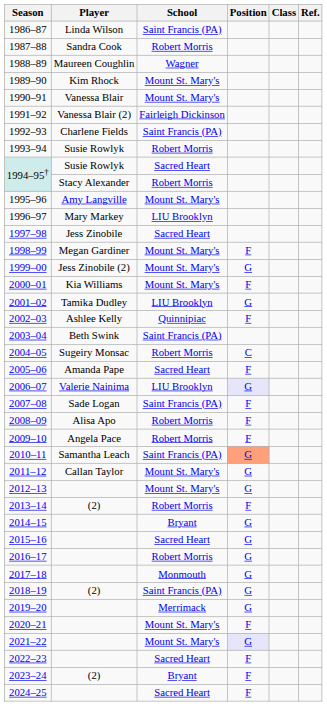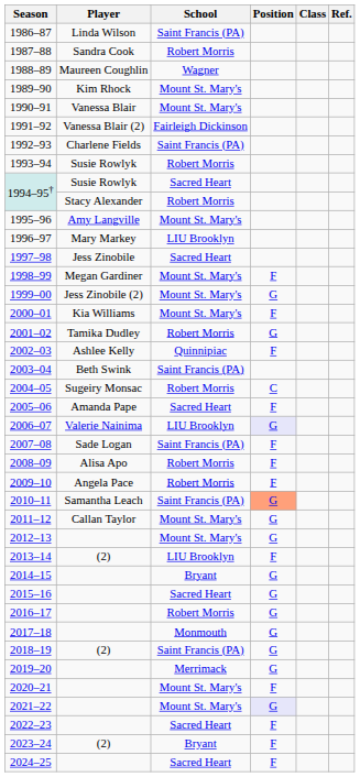 <table class="wikitable sortable" style="text-align:center;">
 <tr>
 <th>Season</th>
 <th>Player</th>
 <th>School</th>
 <th>Position</th>
 <th>Class</th>
 <th>Ref.</th>
 </tr>
 <tr>
 <td>1986–87</td>
 <td>Linda Wilson</td>
 <td><a href='#'>Saint Francis (PA)</a></td>
 <td></td>
 <td></td>
 <td></td>
 </tr>
 <tr>
 <td>1987–88</td>
 <td>Sandra Cook</td>
 <td><a href='#'>Robert Morris</a></td>
 <td></td>
 <td></td>
 <td></td>
 </tr>
 <tr>
 <td>1988–89</td>
 <td>Maureen Coughlin</td>
 <td><a href='#'>Wagner</a></td>
 <td></td>
 <td></td>
 <td></td>
 </tr>
 <tr>
 <td>1989–90</td>
 <td>Kim Rhock</td>
 <td><a href='#'>Mount St. Mary's</a></td>
 <td></td>
 <td></td>
 <td></td>
 </tr>
 <tr>
 <td>1990–91</td>
 <td>Vanessa Blair</td>
 <td><a href='#'>Mount St. Mary's</a></td>
 <td></td>
 <td></td>
 <td></td>
 </tr>
 <tr>
 <td>1991–92</td>
 <td>Vanessa Blair (2)</td>
 <td><a href='#'>Fairleigh Dickinson</a></td>
 <td></td>
 <td></td>
 <td></td>
 </tr>
 <tr>
 <td>1992–93</td>
 <td>Charlene Fields</td>
 <td><a href='#'>Saint Francis (PA)</a></td>
 <td></td>
 <td></td>
 <td></td>
 </tr>
 <tr>
 <td>1993–94</td>
 <td>Susie Rowlyk</td>
 <td><a href='#'>Robert Morris</a></td>
 <td></td>
 <td></td>
 <td></td>
 </tr>
 <tr>
 <td bgcolor="#cfecec" rowspan="2">1994–95<sup>†</sup></td>
 <td>Susie Rowlyk</td>
 <td><a href='#'>Sacred Heart</a></td>
 <td></td>
 <td></td>
 <td></td>
 </tr>
 <tr>
 <td>Stacy Alexander</td>
 <td><a href='#'>Robert Morris</a></td>
 <td></td>
 <td></td>
 <td></td>
 </tr>
 <tr>
 <td>1995–96</td>
 <td><a href='#'>Amy Langville</a></td>
 <td><a href='#'>Mount St. Mary's</a></td>
 <td></td>
 <td></td>
 <td></td>
 </tr>
 <tr>
 <td>1996–97</td>
 <td>Mary Markey</td>
 <td><a href='#'>LIU Brooklyn</a></td>
 <td></td>
 <td></td>
 <td></td>
 </tr>
 <tr>
 <td><a href='#'>1997–98</a></td>
 <td>Jess Zinobile</td>
 <td><a href='#'>Sacred Heart</a></td>
 <td></td>
 <td></td>
 <td></td>
 </tr>
 <tr>
 <td><a href='#'>1998–99</a></td>
 <td>Megan Gardiner</td>
 <td><a href='#'>Mount St. Mary's</a></td>
 <td><a href='#'>F</a></td>
 <td></td>
 <td></td>
 </tr>
 <tr>
 <td><a href='#'>1999–00</a></td>
 <td>Jess Zinobile (2)</td>
 <td><a href='#'>Mount St. Mary's</a></td>
 <td><a href='#'>G</a></td>
 <td></td>
 <td></td>
 </tr>
 <tr>
 <td><a href='#'>2000–01</a></td>
 <td>Kia Williams</td>
 <td><a href='#'>Mount St. Mary's</a></td>
 <td><a href='#'>F</a></td>
 <td></td>
 <td></td>
 </tr>
 <tr>
 <td><a href='#'>2001–02</a></td>
 <td>Tamika Dudley</td>
-<td><a href='#'>LIU Brooklyn</a></td>
+<td><a href='#'>Robert Morris</a></td>
 <td><a href='#'>G</a></td>
 <td></td>
 <td></td>
 </tr>
 <tr>
 <td><a href='#'>2002–03</a></td>
 <td>Ashlee Kelly</td>
 <td><a href='#'>Quinnipiac</a></td>
 <td><a href='#'>F</a></td>
 <td></td>
 <td></td>
 </tr>
 <tr>
 <td><a href='#'>2003–04</a></td>
 <td>Beth Swink</td>
 <td><a href='#'>Saint Francis (PA)</a></td>
 <td></td>
 <td></td>
 <td></td>
 </tr>
 <tr>
 <td><a href='#'>2004–05</a></td>
 <td>Sugeiry Monsac</td>
 <td><a href='#'>Robert Morris</a></td>
 <td><a href='#'>C</a></td>
 <td></td>
 <td></td>
 </tr>
 <tr>
 <td><a href='#'>2005–06</a></td>
 <td>Amanda Pape</td>
 <td><a href='#'>Sacred Heart</a></td>
 <td><a href='#'>F</a></td>
 <td></td>
 <td></td>
 </tr>
 <tr>
 <td><a href='#'>2006–07</a></td>
 <td><a href='#'>Valerie Nainima</a></td>
 <td><a href='#'>LIU Brooklyn</a></td>
 <td style="background: lavender;"><a href='#'>G</a></td>
 <td></td>
 <td></td>
 </tr>
 <tr>
 <td><a href='#'>2007–08</a></td>
 <td>Sade Logan</td>
 <td><a href='#'>Saint Francis (PA)</a></td>
 <td><a href='#'>F</a></td>
 <td></td>
 <td></td>
 </tr>
 <tr>
 <td><a href='#'>2008–09</a></td>
 <td>Alisa Apo</td>
 <td><a href='#'>Robert Morris</a></td>
 <td><a href='#'>F</a></td>
 <td></td>
 <td></td>
 </tr>
 <tr>
 <td><a href='#'>2009–10</a></td>
 <td>Angela Pace</td>
 <td><a href='#'>Robert Morris</a></td>
 <td><a href='#'>F</a></td>
 <td></td>
 <td></td>
 </tr>
 <tr>
 <td><a href='#'>2010–11</a></td>
 <td>Samantha Leach</td>
 <td><a href='#'>Saint Francis (PA)</a></td>
 <td style="background: lightsalmon;"><a href='#'>G</a></td>
 <td></td>
 <td></td>
 </tr>
 <tr>
 <td><a href='#'>2011–12</a></td>
 <td>Callan Taylor</td>
 <td><a href='#'>Mount St. Mary's</a></td>
 <td><a href='#'>G</a></td>
 <td></td>
 <td></td>
 </tr>
 <tr>
 <td><a href='#'>2012–13</a></td>
 <td></td>
 <td><a href='#'>Mount St. Mary's</a></td>
 <td><a href='#'>G</a></td>
 <td></td>
 <td></td>
 </tr>
 <tr>
 <td><a href='#'>2013–14</a></td>
 <td> (2)</td>
-<td><a href='#'>Robert Morris</a></td>
+<td><a href='#'>LIU Brooklyn</a></td>
 <td><a href='#'>F</a></td>
 <td></td>
 <td></td>
 </tr>
 <tr>
 <td><a href='#'>2014–15</a></td>
 <td></td>
 <td><a href='#'>Bryant</a></td>
 <td><a href='#'>G</a></td>
 <td></td>
 <td></td>
 </tr>
 <tr>
 <td><a href='#'>2015–16</a></td>
 <td></td>
 <td><a href='#'>Sacred Heart</a></td>
 <td><a href='#'>G</a></td>
 <td></td>
 <td></td>
 </tr>
 <tr>
 <td><a href='#'>2016–17</a></td>
 <td></td>
 <td><a href='#'>Robert Morris</a></td>
 <td><a href='#'>G</a></td>
 <td></td>
 <td></td>
 </tr>
 <tr>
 <td><a href='#'>2017–18</a></td>
 <td></td>
 <td><a href='#'>Monmouth</a></td>
 <td><a href='#'>G</a></td>
 <td></td>
 <td></td>
 </tr>
 <tr>
 <td><a href='#'>2018–19</a></td>
 <td> (2)</td>
 <td><a href='#'>Saint Francis (PA)</a></td>
 <td><a href='#'>G</a></td>
 <td></td>
 <td></td>
 </tr>
 <tr>
 <td><a href='#'>2019–20</a></td>
 <td></td>
 <td><a href='#'>Merrimack</a></td>
 <td><a href='#'>G</a></td>
 <td></td>
 <td></td>
 </tr>
 <tr>
 <td><a href='#'>2020–21</a></td>
 <td></td>
 <td><a href='#'>Mount St. Mary's</a></td>
 <td><a href='#'>F</a></td>
 <td></td>
 <td></td>
 </tr>
 <tr>
 <td><a href='#'>2021–22</a></td>
 <td></td>
 <td><a href='#'>Mount St. Mary's</a></td>
 <td style="background: lavender;"><a href='#'>G</a></td>
 <td></td>
 <td></td>
 </tr>
 <tr>
 <td><a href='#'>2022–23</a></td>
 <td></td>
 <td><a href='#'>Sacred Heart</a></td>
 <td><a href='#'>F</a></td>
 <td></td>
 <td></td>
 </tr>
 <tr>
 <td><a href='#'>2023–24</a></td>
 <td> (2)</td>
 <td><a href='#'>Bryant</a></td>
 <td><a href='#'>F</a></td>
 <td></td>
 <td></td>
 </tr>
 <tr>
 <td><a href='#'>2024–25</a></td>
 <td></td>
 <td><a href='#'>Sacred Heart</a></td>
 <td><a href='#'>F</a></td>
 <td></td>
 <td></td>
 </tr>
 </table>
